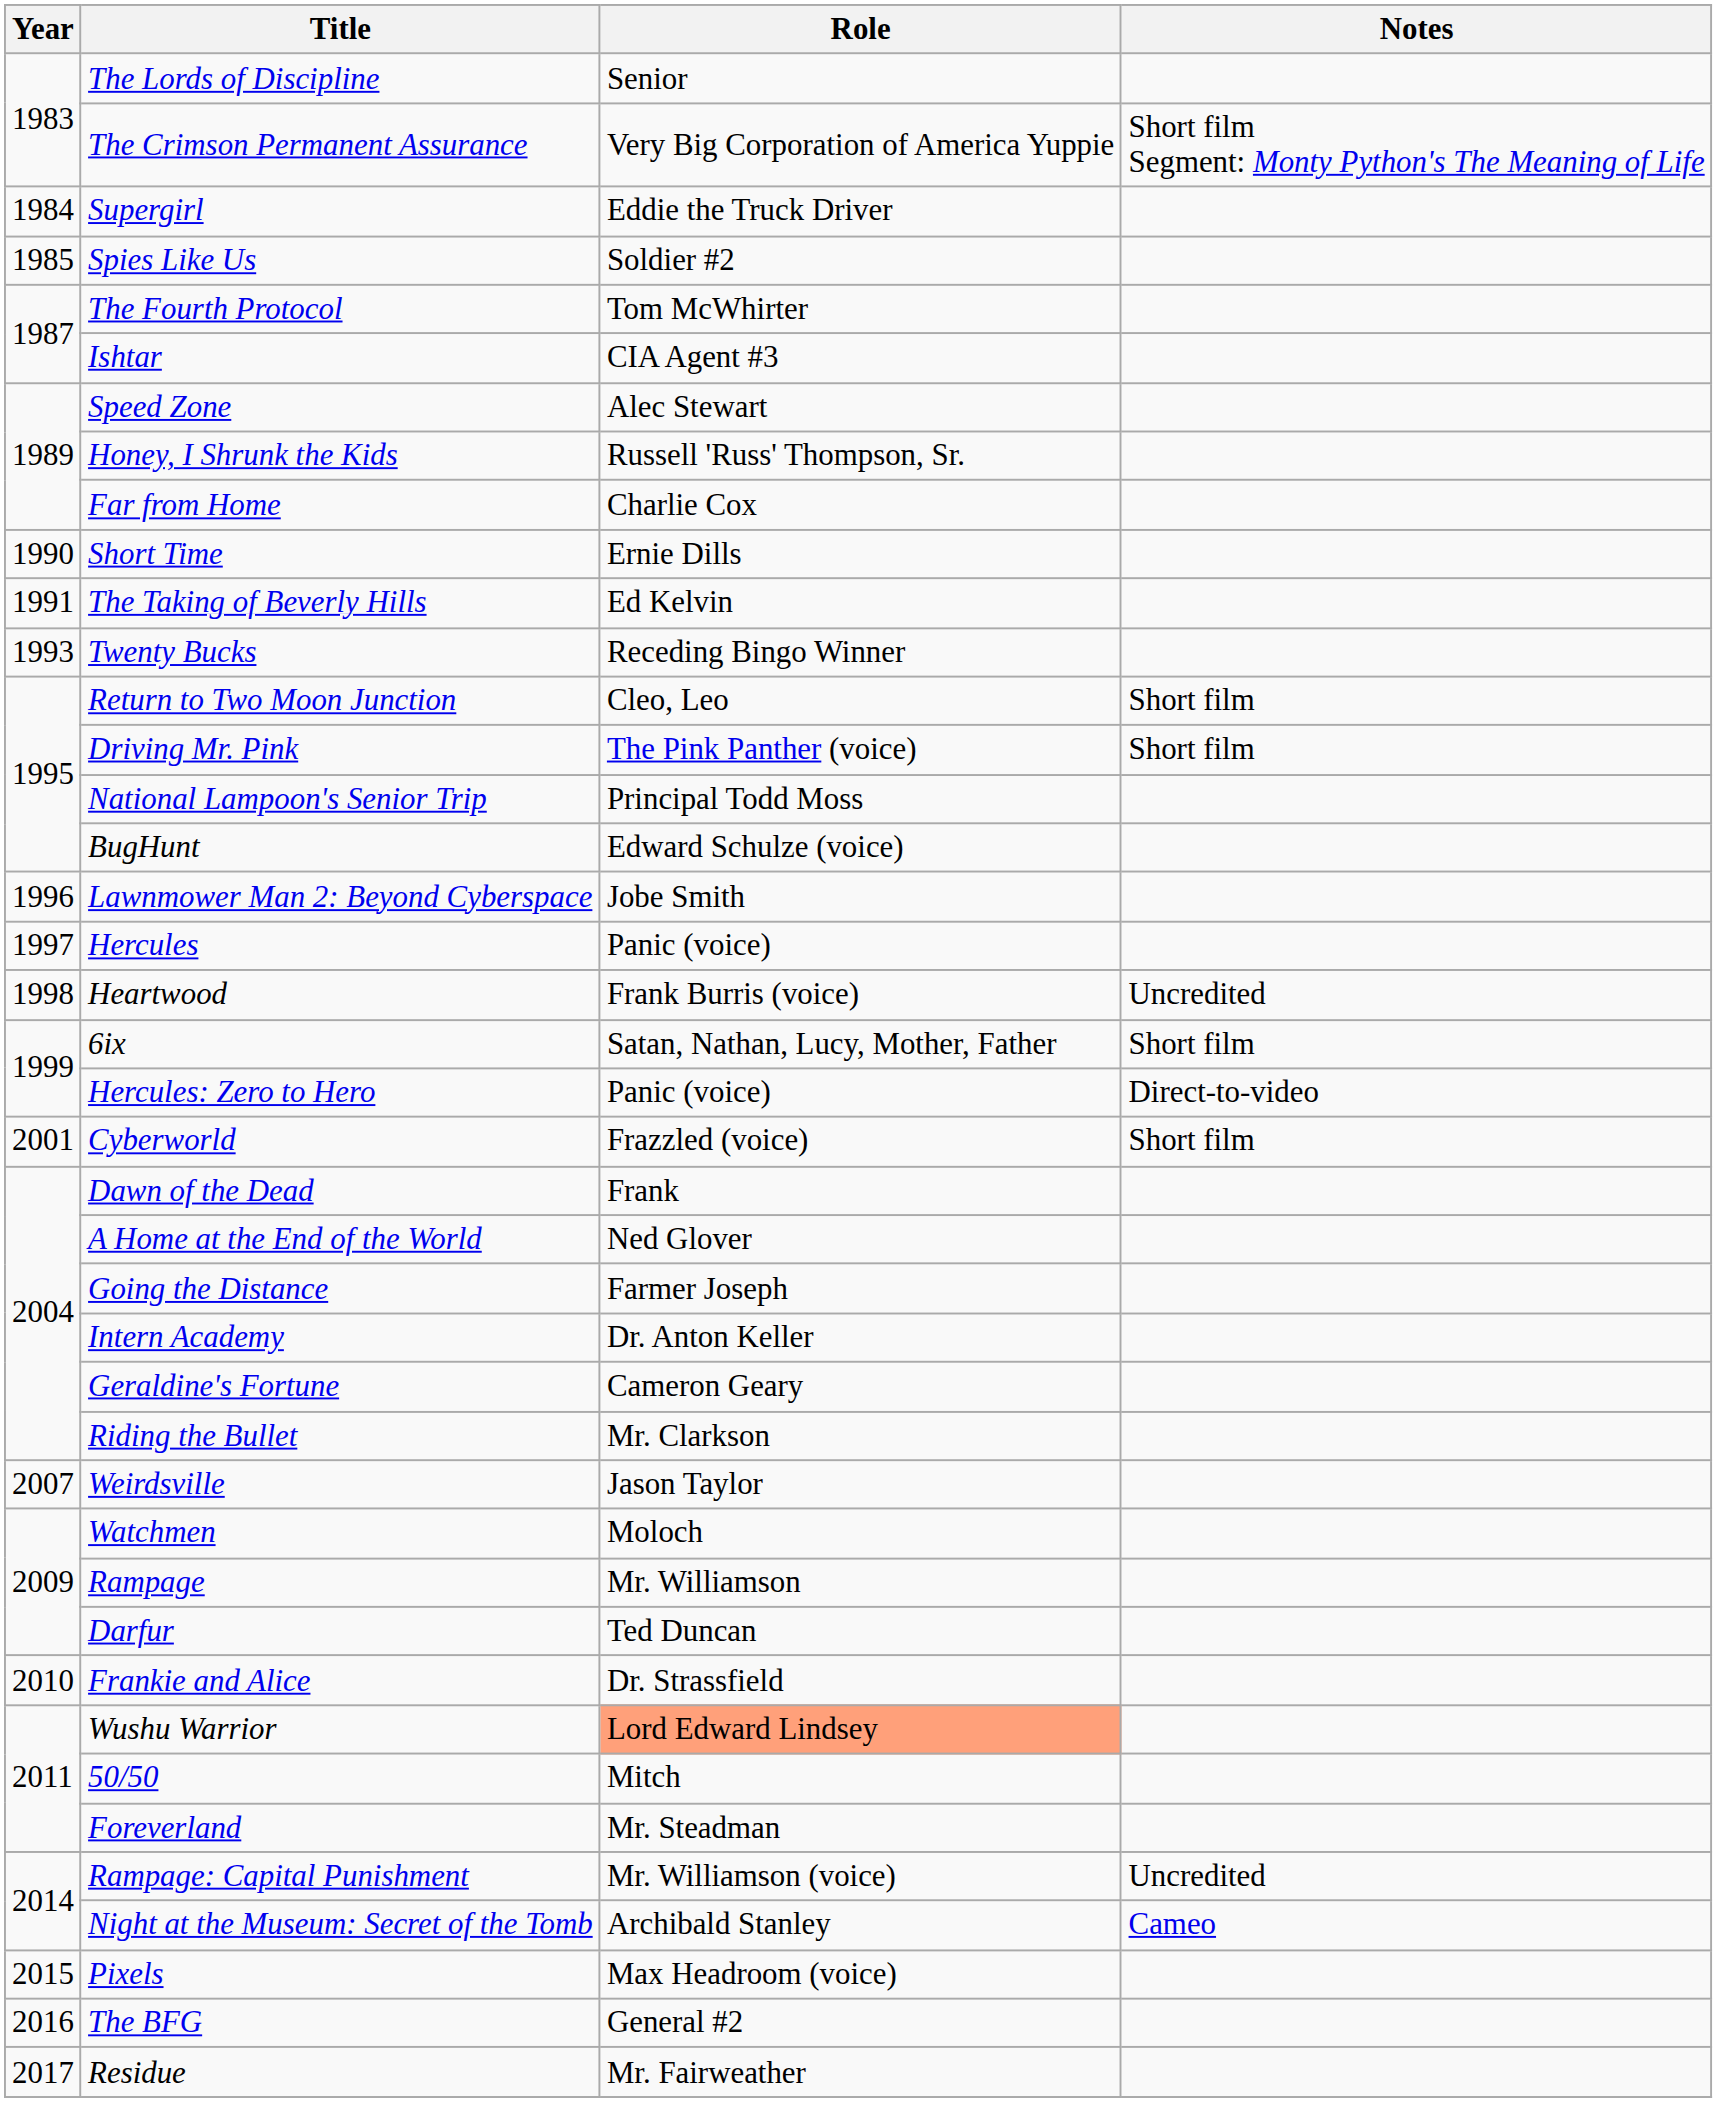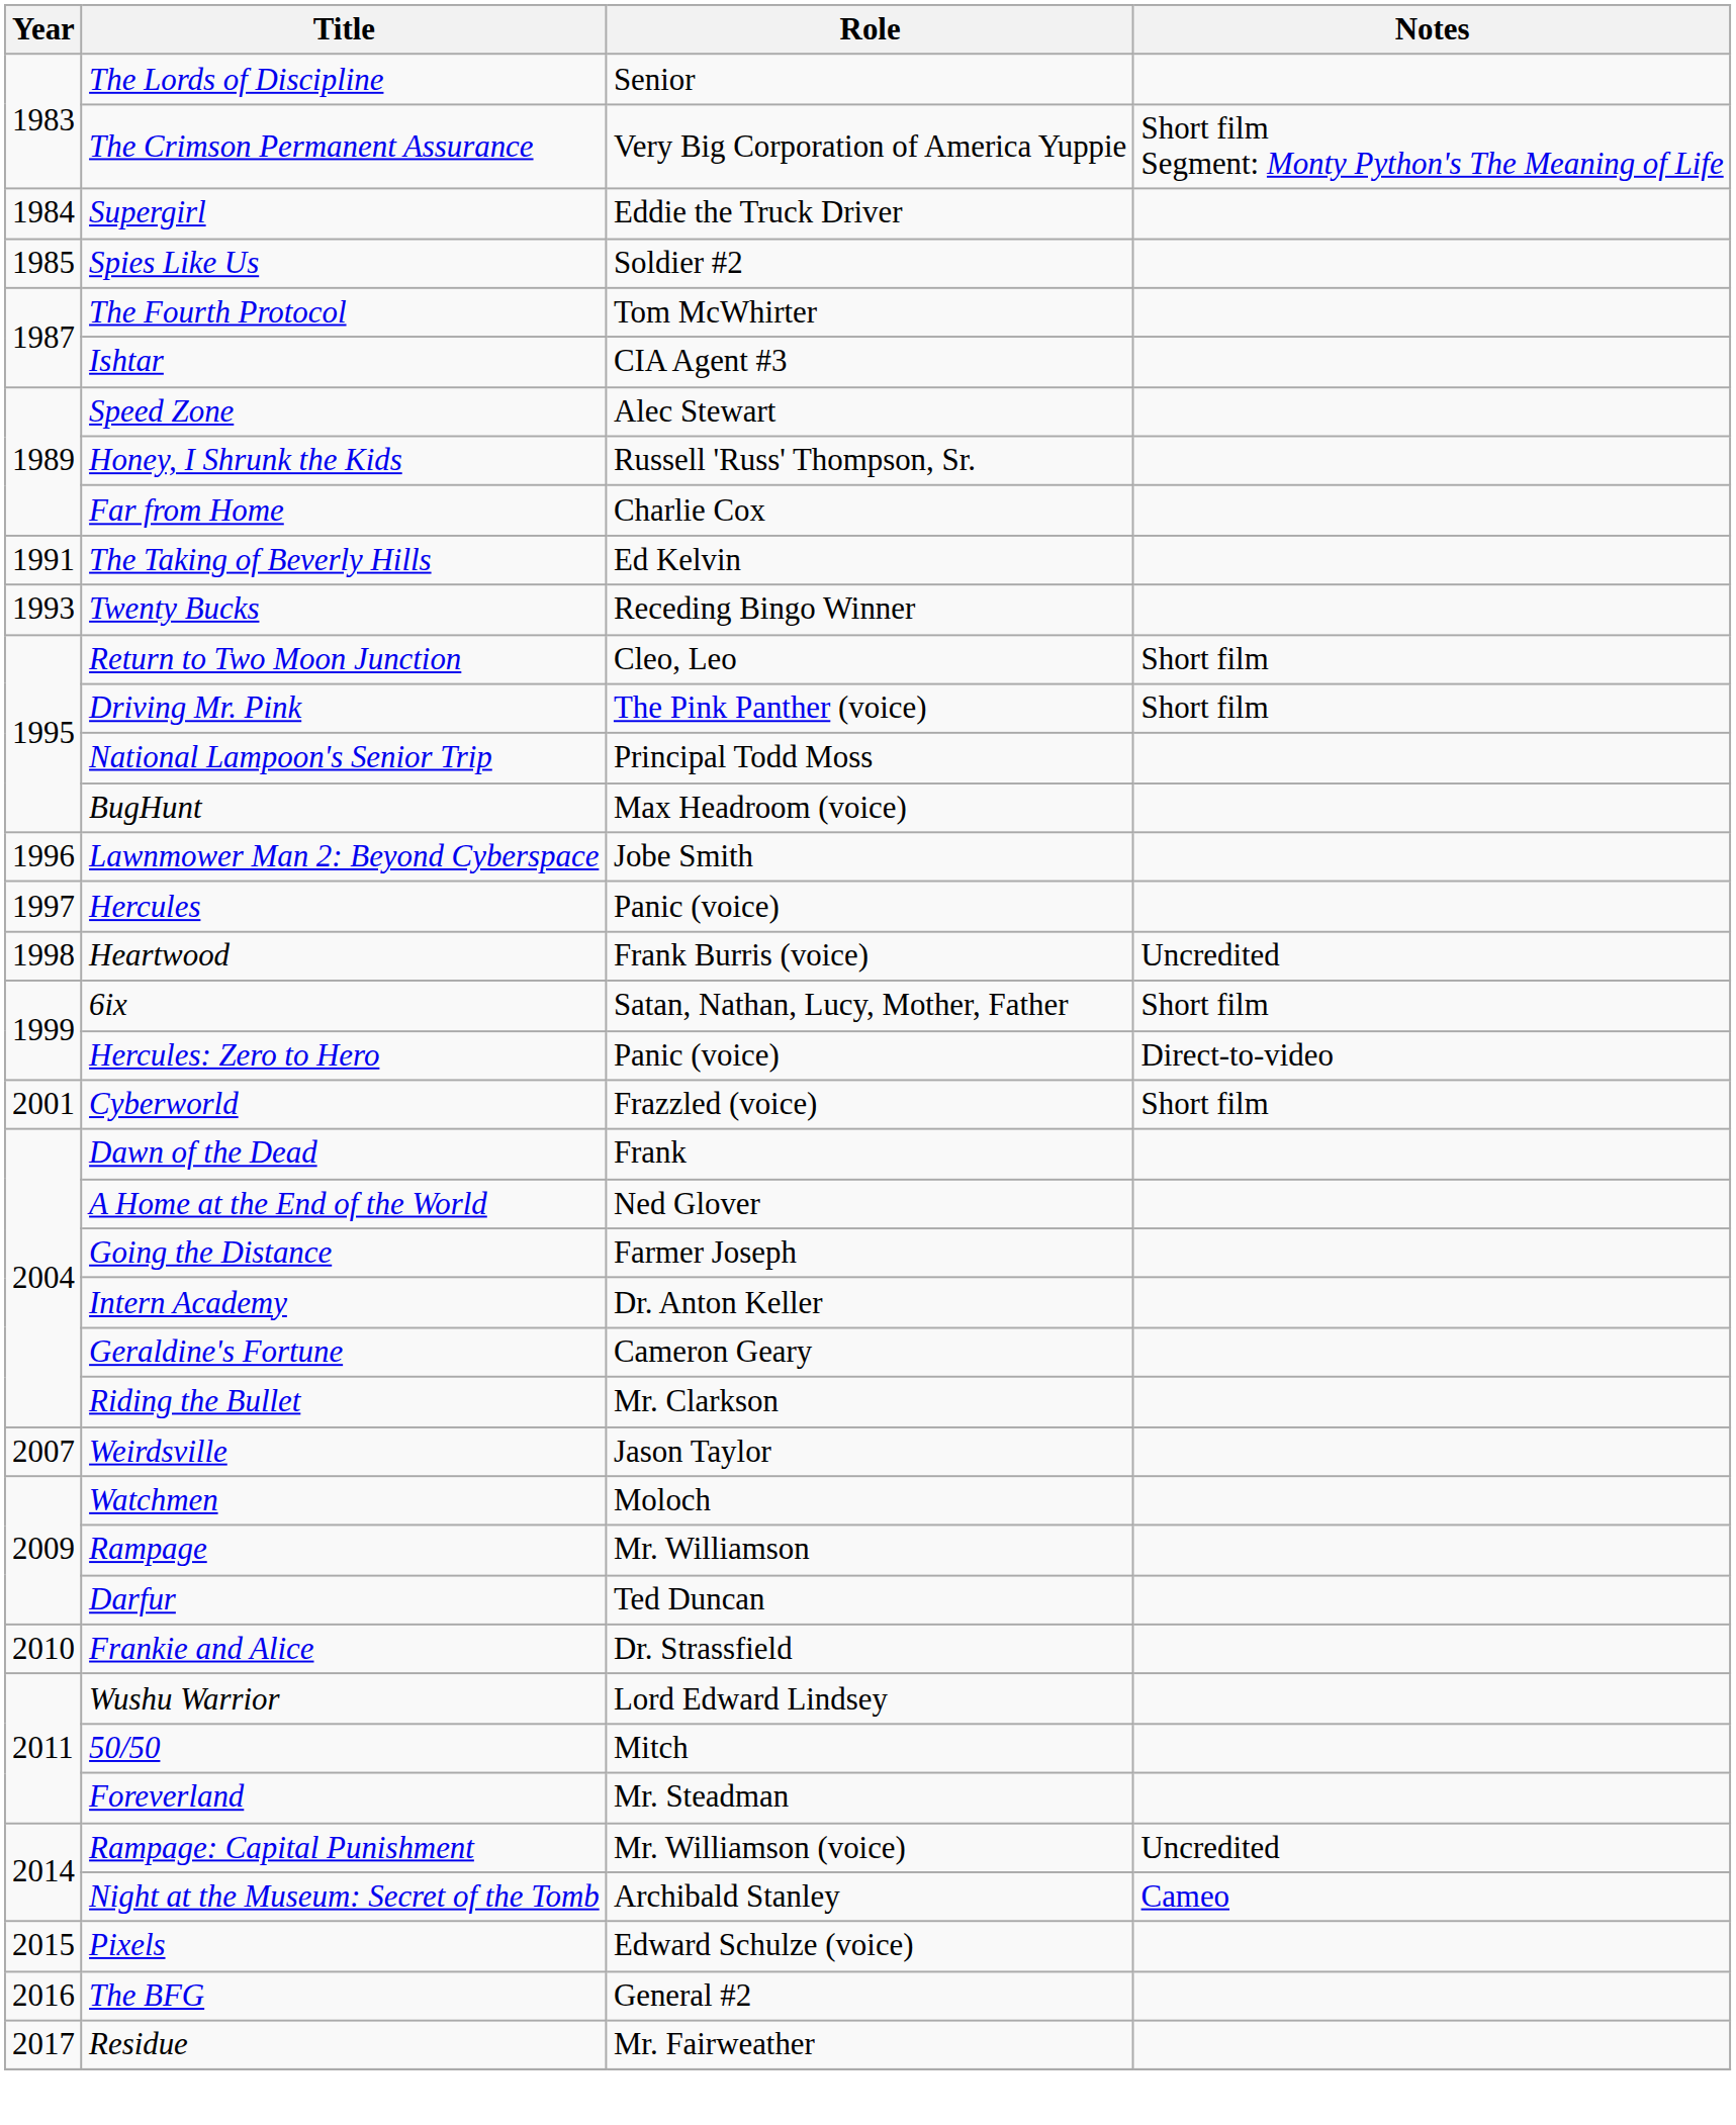 <table class="wikitable sortable">
 <tr>
 <th>Year</th>
 <th>Title</th>
 <th>Role</th>
 <th>Notes</th>
 </tr>
 <tr>
 <td rowspan="2">1983</td>
 <td data-sort-value="Lords of Discipline, The"><em><a href='#'>The Lords of Discipline</a></em></td>
 <td>Senior</td>
 <td></td>
 </tr>
 <tr>
 <td data-sort-value="Crimson Permanent Assurance, The"><em><a href='#'>The Crimson Permanent Assurance</a></em></td>
 <td>Very Big Corporation of America Yuppie</td>
 <td>Short film<br>Segment: <em><a href='#'>Monty Python's The Meaning of Life</a></em></td>
 </tr>
 <tr>
 <td>1984</td>
 <td><em><a href='#'>Supergirl</a></em></td>
 <td>Eddie the Truck Driver</td>
 <td></td>
 </tr>
 <tr>
 <td>1985</td>
 <td><em><a href='#'>Spies Like Us</a></em></td>
 <td>Soldier #2</td>
 <td></td>
 </tr>
 <tr>
 <td rowspan="2">1987</td>
 <td data-sort-value="Fourth Protocol, The"><em><a href='#'>The Fourth Protocol</a></em></td>
 <td>Tom McWhirter</td>
 <td></td>
 </tr>
 <tr>
 <td><em><a href='#'>Ishtar</a></em></td>
 <td>CIA Agent #3</td>
 <td></td>
 </tr>
 <tr>
 <td rowspan="3">1989</td>
 <td><em><a href='#'>Speed Zone</a></em></td>
 <td>Alec Stewart</td>
 <td></td>
 </tr>
 <tr>
 <td><em><a href='#'>Honey, I Shrunk the Kids</a></em></td>
 <td>Russell 'Russ' Thompson, Sr.</td>
 <td></td>
 </tr>
 <tr>
 <td><em><a href='#'>Far from Home</a></em></td>
 <td>Charlie Cox</td>
 <td></td>
 </tr>
 <tr>
-<td>1990</td>
-<td><em><a href='#'>Short Time</a></em></td>
-<td>Ernie Dills</td>
-<td></td>
-</tr>
-<tr>
 <td>1991</td>
 <td data-sort-value="Taking of Beverly Hills, The"><em><a href='#'>The Taking of Beverly Hills</a></em></td>
 <td>Ed Kelvin</td>
 <td></td>
 </tr>
 <tr>
 <td>1993</td>
 <td><em><a href='#'>Twenty Bucks</a></em></td>
 <td>Receding Bingo Winner</td>
 <td></td>
 </tr>
 <tr>
 <td rowspan="4">1995</td>
 <td><em><a href='#'>Return to Two Moon Junction</a></em></td>
 <td>Cleo, Leo</td>
 <td>Short film</td>
 </tr>
 <tr>
 <td><em><a href='#'>Driving Mr. Pink</a></em></td>
 <td><a href='#'>The Pink Panther</a> (voice)</td>
 <td>Short film</td>
 </tr>
 <tr>
 <td><em><a href='#'>National Lampoon's Senior Trip</a></em></td>
 <td>Principal Todd Moss</td>
 <td></td>
 </tr>
 <tr>
 <td><em>BugHunt</em></td>
-<td>Edward Schulze (voice)</td>
+<td>Max Headroom (voice)</td>
 <td></td>
 </tr>
 <tr>
 <td>1996</td>
 <td><em><a href='#'>Lawnmower Man 2: Beyond Cyberspace</a></em></td>
 <td>Jobe Smith</td>
 <td></td>
 </tr>
 <tr>
 <td>1997</td>
 <td><em><a href='#'>Hercules</a></em></td>
 <td>Panic (voice)</td>
 <td></td>
 </tr>
 <tr>
 <td>1998</td>
 <td><em>Heartwood</em></td>
 <td>Frank Burris (voice)</td>
 <td>Uncredited</td>
 </tr>
 <tr>
 <td rowspan="2">1999</td>
 <td><em>6ix</em></td>
 <td>Satan, Nathan, Lucy, Mother, Father</td>
 <td>Short film</td>
 </tr>
 <tr>
 <td><em><a href='#'>Hercules: Zero to Hero</a></em></td>
 <td>Panic (voice)</td>
 <td>Direct-to-video</td>
 </tr>
 <tr>
 <td>2001</td>
 <td><em><a href='#'>Cyberworld</a></em></td>
 <td>Frazzled (voice)</td>
 <td>Short film</td>
 </tr>
 <tr>
 <td rowspan="6">2004</td>
 <td><em><a href='#'>Dawn of the Dead</a></em></td>
 <td>Frank</td>
 <td></td>
 </tr>
 <tr>
 <td data-sort-value="Home at the End of the World, A"><em><a href='#'>A Home at the End of the World</a></em></td>
 <td>Ned Glover</td>
 <td></td>
 </tr>
 <tr>
 <td><em><a href='#'>Going the Distance</a></em></td>
 <td>Farmer Joseph</td>
 <td></td>
 </tr>
 <tr>
 <td><em><a href='#'>Intern Academy</a></em></td>
 <td>Dr. Anton Keller</td>
 <td></td>
 </tr>
 <tr>
 <td><em><a href='#'>Geraldine's Fortune</a></em></td>
 <td>Cameron Geary</td>
 <td></td>
 </tr>
 <tr>
 <td><em><a href='#'>Riding the Bullet</a></em></td>
 <td>Mr. Clarkson</td>
 <td></td>
 </tr>
 <tr>
 <td>2007</td>
 <td><em><a href='#'>Weirdsville</a></em></td>
 <td>Jason Taylor</td>
 <td></td>
 </tr>
 <tr>
 <td rowspan="3">2009</td>
 <td><em><a href='#'>Watchmen</a></em></td>
 <td>Moloch</td>
 <td></td>
 </tr>
 <tr>
 <td><em><a href='#'>Rampage</a></em></td>
 <td>Mr. Williamson</td>
 <td></td>
 </tr>
 <tr>
 <td><em><a href='#'>Darfur</a></em></td>
 <td>Ted Duncan</td>
 <td></td>
 </tr>
 <tr>
 <td>2010</td>
 <td><em><a href='#'>Frankie and Alice</a></em></td>
 <td>Dr. Strassfield</td>
 <td></td>
 </tr>
 <tr>
 <td rowspan="3">2011</td>
 <td><em>Wushu Warrior</em></td>
-<td style="background: lightsalmon;">Lord Edward Lindsey</td>
+<td>Lord Edward Lindsey</td>
 <td></td>
 </tr>
 <tr>
 <td><em><a href='#'>50/50</a></em></td>
 <td>Mitch</td>
 <td></td>
 </tr>
 <tr>
 <td><em><a href='#'>Foreverland</a></em></td>
 <td>Mr. Steadman</td>
 <td></td>
 </tr>
 <tr>
 <td rowspan="2">2014</td>
 <td><em><a href='#'>Rampage: Capital Punishment</a></em></td>
 <td>Mr. Williamson (voice)</td>
 <td>Uncredited</td>
 </tr>
 <tr>
 <td><em><a href='#'>Night at the Museum: Secret of the Tomb</a></em></td>
 <td>Archibald Stanley</td>
 <td><a href='#'>Cameo</a></td>
 </tr>
 <tr>
 <td>2015</td>
 <td><em><a href='#'>Pixels</a></em></td>
-<td>Max Headroom (voice)</td>
+<td>Edward Schulze (voice)</td>
 <td></td>
 </tr>
 <tr>
 <td>2016</td>
 <td data-sort-value="BFG, The"><em><a href='#'>The BFG</a></em></td>
 <td>General #2</td>
 <td></td>
 </tr>
 <tr>
 <td>2017</td>
 <td><em>Residue</em></td>
 <td>Mr. Fairweather</td>
 <td></td>
 </tr>
 <tr>
 </tr>
 </table>
